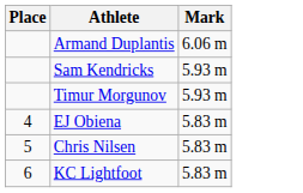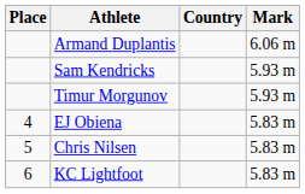 <table class="wikitable">
 <tr>
 <th>Place</th>
 <th>Athlete</th>
+<th>Country</th>
 <th>Mark</th>
 </tr>
 <tr>
 <td align=center></td>
 <td><a href='#'>Armand Duplantis</a></td>
+<td></td>
 <td>6.06 m</td>
 </tr>
 <tr>
 <td align=center></td>
 <td><a href='#'>Sam Kendricks</a></td>
+<td></td>
 <td>5.93 m</td>
 </tr>
 <tr>
 <td align=center></td>
 <td><a href='#'>Timur Morgunov</a></td>
+<td></td>
 <td>5.93 m</td>
 </tr>
 <tr>
 <td align=center>4</td>
 <td><a href='#'>EJ Obiena</a></td>
+<td></td>
 <td>5.83 m</td>
 </tr>
 <tr>
 <td align=center>5</td>
 <td><a href='#'>Chris Nilsen</a></td>
+<td></td>
 <td>5.83 m</td>
 </tr>
 <tr>
 <td align=center>6</td>
 <td><a href='#'>KC Lightfoot</a></td>
+<td></td>
 <td>5.83 m</td>
 </tr>
 </table>
